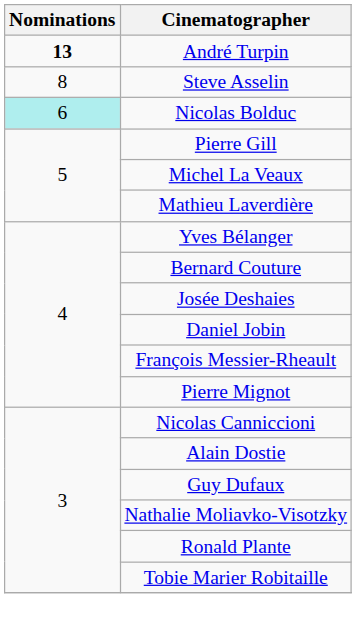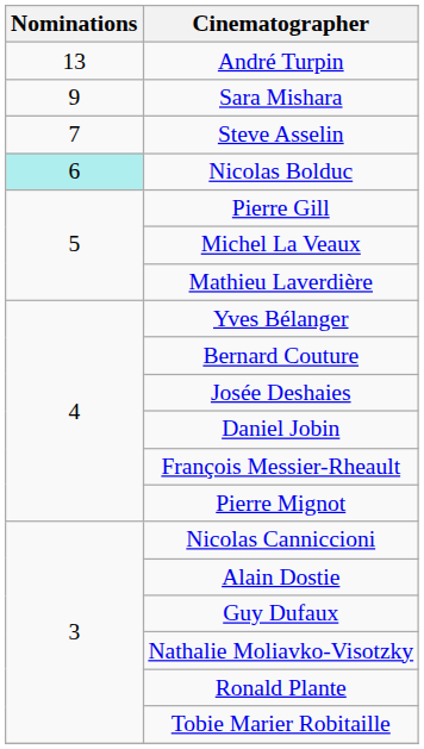 <table class="wikitable" style="text-align:center;">
 <tr>
 <th scope="col" width="17">Nominations</th>
 <th scope="col" align="center">Cinematographer</th>
 </tr>
 <tr>
-<td rowspan="1" style="text-align:center;"><strong>13</strong></td>
+<td rowspan="1" style="text-align:center;">13</td>
 <td><a href='#'>André Turpin</a></td>
 </tr>
 <tr>
-<td rowspan="1" style="text-align:center;">8</td>
+<td rowspan="1" style="text-align:center;">9</td>
+<td><a href='#'>Sara Mishara</a></td>
+</tr>
+<tr>
+<td rowspan="1" style="text-align:center;">7</td>
 <td><a href='#'>Steve Asselin</a></td>
 </tr>
 <tr>
 <td rowspan="1" style="background: paleturquoise; text-align:center;">6</td>
 <td><a href='#'>Nicolas Bolduc</a></td>
 </tr>
 <tr>
 <td rowspan="3" style="text-align:center;">5</td>
 <td><a href='#'>Pierre Gill</a></td>
 </tr>
 <tr>
 <td><a href='#'>Michel La Veaux</a></td>
 </tr>
 <tr>
 <td><a href='#'>Mathieu Laverdière</a></td>
 </tr>
 <tr>
 <td rowspan="6" style="text-align:center;">4</td>
 <td><a href='#'>Yves Bélanger</a></td>
 </tr>
 <tr>
 <td><a href='#'>Bernard Couture</a></td>
 </tr>
 <tr>
 <td><a href='#'>Josée Deshaies</a></td>
 </tr>
 <tr>
 <td><a href='#'>Daniel Jobin</a></td>
 </tr>
 <tr>
 <td><a href='#'>François Messier-Rheault</a></td>
 </tr>
 <tr>
 <td><a href='#'>Pierre Mignot</a></td>
 </tr>
 <tr>
 <td rowspan="6" style="text-align:center;">3</td>
 <td><a href='#'>Nicolas Canniccioni</a></td>
 </tr>
 <tr>
 <td><a href='#'>Alain Dostie</a></td>
 </tr>
 <tr>
 <td><a href='#'>Guy Dufaux</a></td>
 </tr>
 <tr>
 <td><a href='#'>Nathalie Moliavko-Visotzky</a></td>
 </tr>
 <tr>
 <td><a href='#'>Ronald Plante</a></td>
 </tr>
 <tr>
 <td><a href='#'>Tobie Marier Robitaille</a></td>
 </tr>
 <tr>
 </tr>
 </table>
